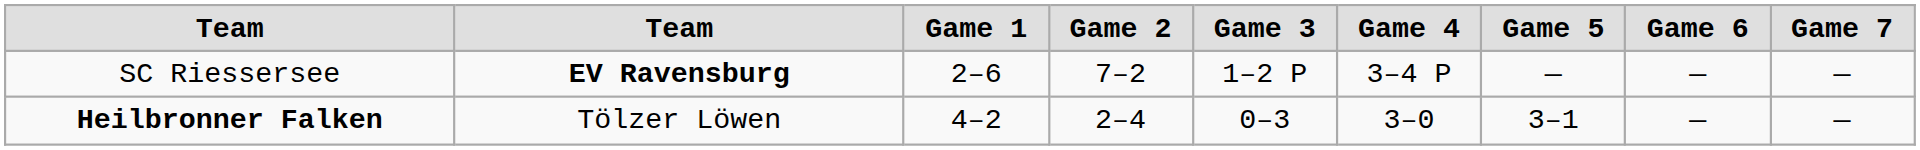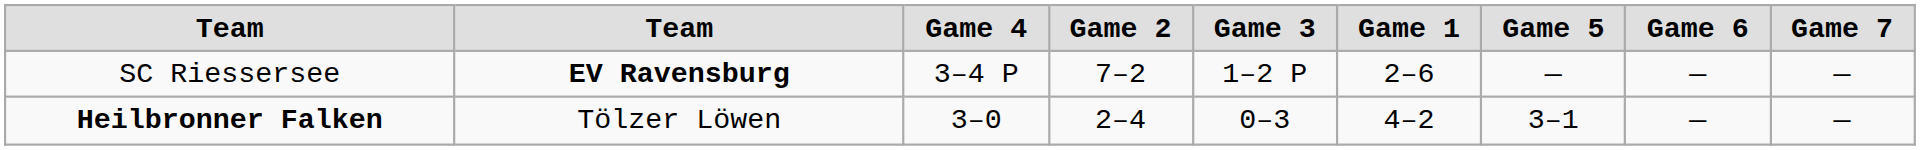 <table class="wikitable">
 <tr align="center">
 <td width="200" bgcolor="#dfdfdf"><strong>Team</strong></td>
 <td width="200" bgcolor="#dfdfdf"><strong>Team</strong></td>
-<td width="60" bgcolor="#dfdfdf"><strong>Game 1</strong></td>
+<td width="60" bgcolor="#dfdfdf"><strong>Game 4</strong></td>
 <td width="60" bgcolor="#dfdfdf"><strong>Game 2</strong></td>
 <td width="60" bgcolor="#dfdfdf"><strong>Game 3</strong></td>
-<td width="60" bgcolor="#dfdfdf"><strong>Game 4</strong></td>
+<td width="60" bgcolor="#dfdfdf"><strong>Game 1</strong></td>
 <td width="60" bgcolor="#dfdfdf"><strong>Game 5</strong></td>
 <td width="60" bgcolor="#dfdfdf"><strong>Game 6</strong></td>
 <td width="60" bgcolor="#dfdfdf"><strong>Game 7</strong></td>
 </tr>
 <tr align="center">
 <td>SC Riessersee</td>
 <td><strong>EV Ravensburg</strong></td>
-<td>2–6</td>
+<td>3–4 P</td>
 <td>7–2</td>
 <td>1–2 P</td>
-<td>3–4 P</td>
+<td>2–6</td>
 <td>—</td>
 <td>—</td>
 <td>—</td>
 </tr>
 <tr align="center">
 <td><strong>Heilbronner Falken</strong></td>
 <td>Tölzer Löwen</td>
-<td>4–2</td>
+<td>3–0</td>
 <td>2–4</td>
 <td>0–3</td>
-<td>3–0</td>
+<td>4–2</td>
 <td>3–1</td>
 <td>—</td>
 <td>—</td>
 </tr>
 </table>
